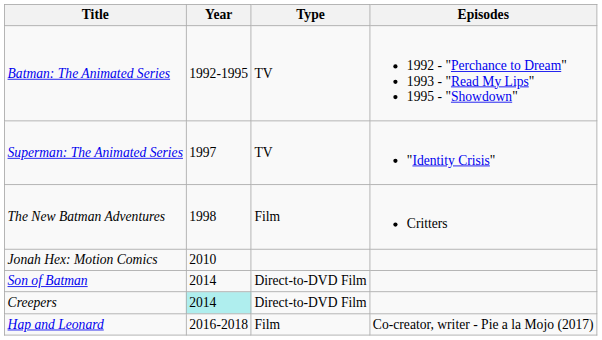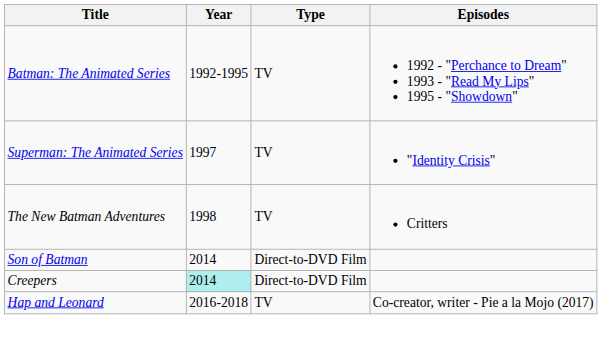 <table class="wikitable sortable">
 <tr>
 <th>Title</th>
 <th>Year</th>
 <th>Type</th>
 <th>Episodes</th>
 </tr>
 <tr>
 <td><em><a href='#'>Batman: The Animated Series</a></em></td>
 <td>1992-1995</td>
 <td>TV</td>
 <td><br><ul><li>1992 - "<a href='#'>Perchance to Dream</a>"</li><li>1993 - "<a href='#'>Read My Lips</a>"</li><li>1995 - "<a href='#'>Showdown</a>"</li></ul></td>
 </tr>
 <tr>
 <td><em><a href='#'>Superman: The Animated Series</a></em></td>
 <td>1997</td>
 <td>TV</td>
 <td><br><ul><li>"<a href='#'>Identity Crisis</a>"</li></ul></td>
 </tr>
 <tr>
 <td><em>The New Batman Adventures</em></td>
 <td>1998</td>
-<td>Film</td>
+<td>TV</td>
 <td><br><ul><li>Critters</li></ul></td>
-</tr>
-<tr>
-<td><em>Jonah Hex: Motion Comics</em></td>
-<td>2010</td>
-<td></td>
-<td></td>
 </tr>
 <tr>
 <td><em><a href='#'>Son of Batman</a></em></td>
 <td>2014</td>
 <td>Direct-to-DVD Film</td>
 <td></td>
 </tr>
 <tr>
 <td><em>Creepers</em></td>
 <td style="background: paleturquoise;">2014</td>
 <td>Direct-to-DVD Film</td>
 <td></td>
 </tr>
 <tr>
 <td><em><a href='#'>Hap and Leonard</a></em></td>
 <td>2016-2018</td>
-<td>Film</td>
+<td>TV</td>
 <td>Co-creator, writer - Pie a la Mojo (2017)</td>
 </tr>
 </table>
